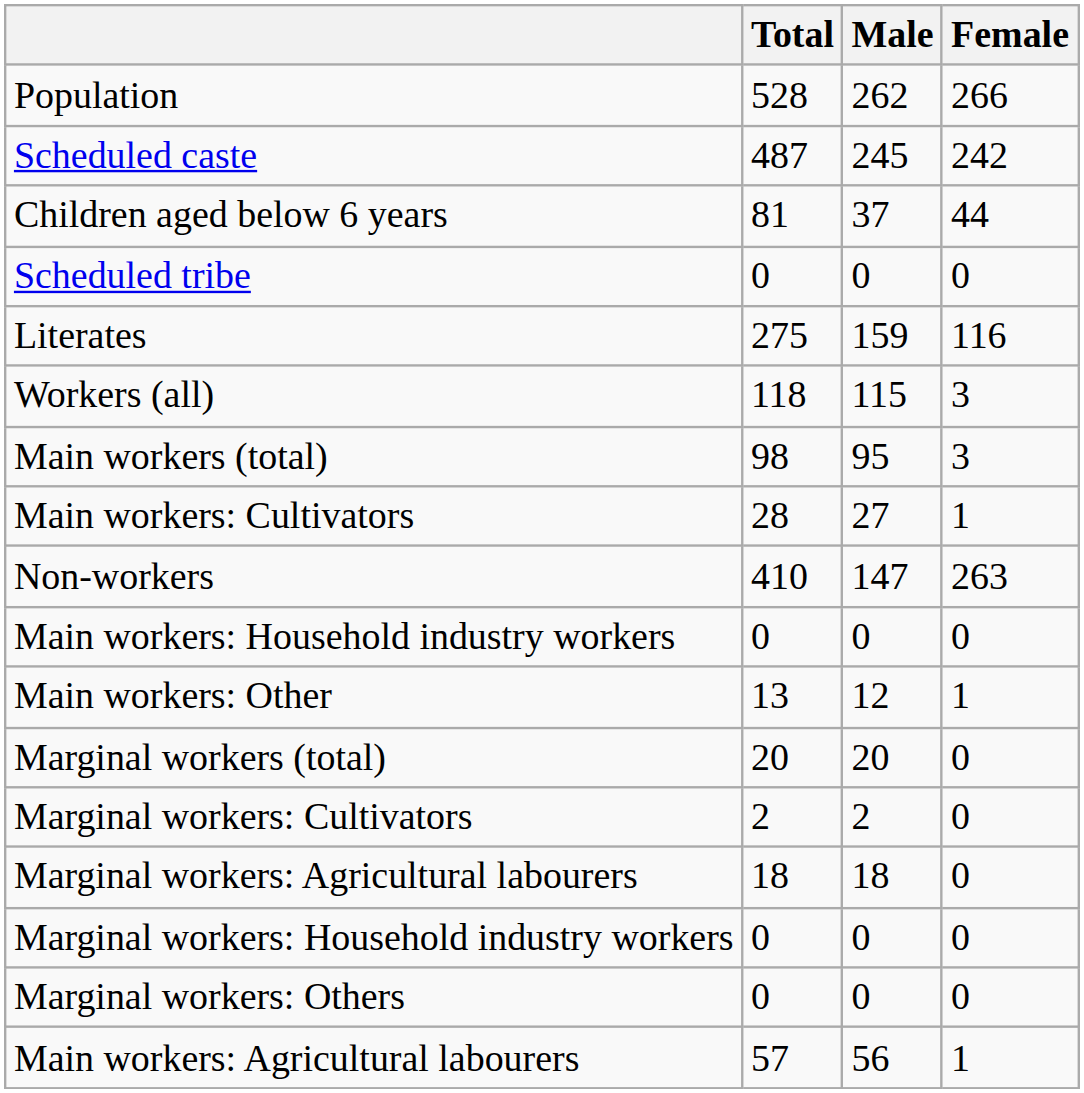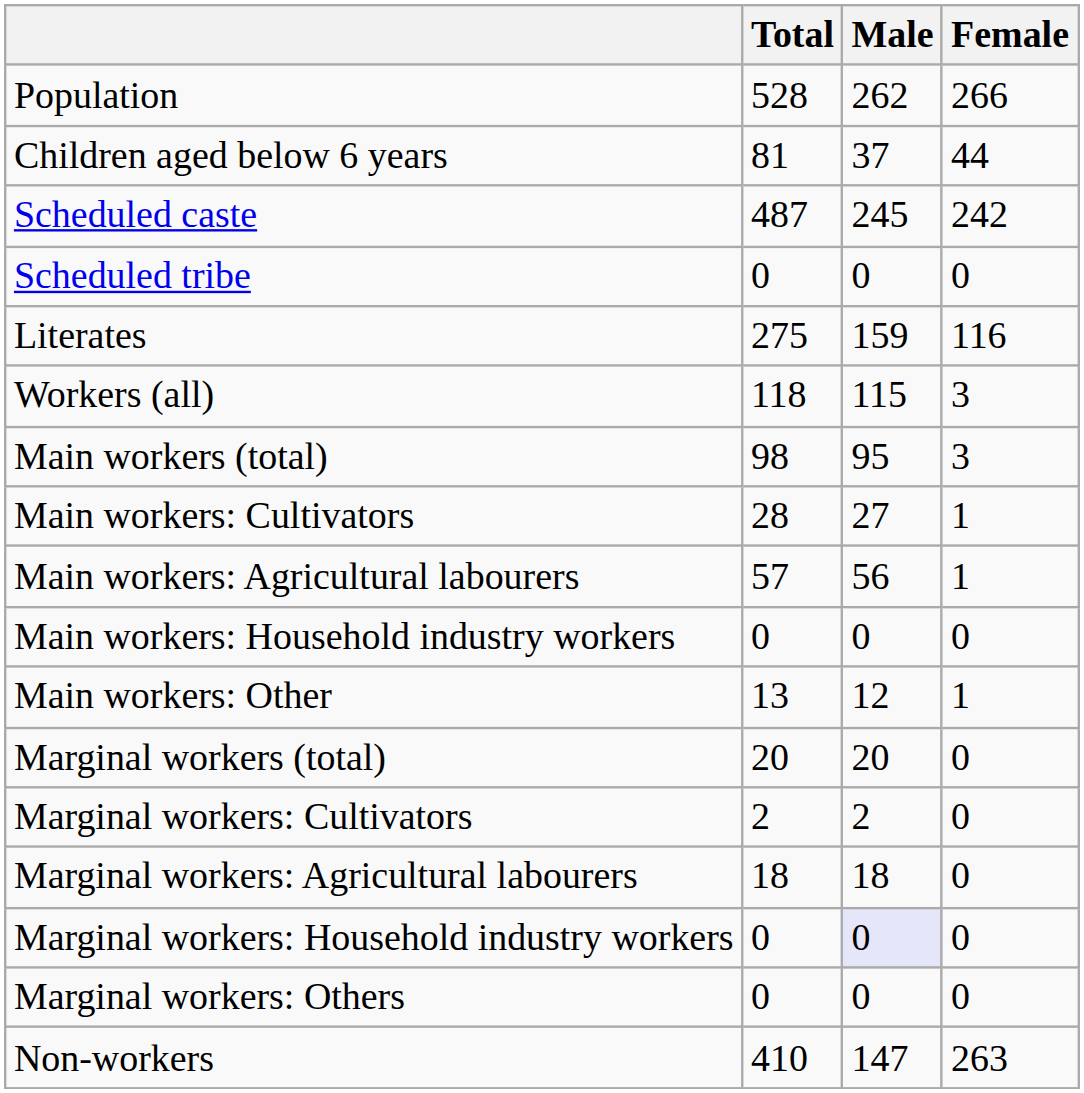 <table class="wikitable sortable">
 <tr>
 <th></th>
 <th>Total</th>
 <th>Male</th>
 <th>Female</th>
 </tr>
 <tr>
 <td>Population</td>
 <td>528</td>
 <td>262</td>
 <td>266</td>
 </tr>
 <tr>
+<td>Children aged below 6 years</td>
+<td>81</td>
+<td>37</td>
+<td>44</td>
+</tr>
+<tr>
 <td><a href='#'>Scheduled caste</a></td>
 <td>487</td>
 <td>245</td>
 <td>242</td>
-</tr>
-<tr>
-<td>Children aged below 6 years</td>
-<td>81</td>
-<td>37</td>
-<td>44</td>
 </tr>
 <tr>
 <td><a href='#'>Scheduled tribe</a></td>
 <td>0</td>
 <td>0</td>
 <td>0</td>
 </tr>
 <tr>
 <td>Literates</td>
 <td>275</td>
 <td>159</td>
 <td>116</td>
 </tr>
 <tr>
 <td>Workers (all)</td>
 <td>118</td>
 <td>115</td>
 <td>3</td>
 </tr>
 <tr>
 <td>Main workers (total)</td>
 <td>98</td>
 <td>95</td>
 <td>3</td>
 </tr>
 <tr>
 <td>Main workers: Cultivators</td>
 <td>28</td>
 <td>27</td>
 <td>1</td>
 </tr>
 <tr>
-<td>Non-workers</td>
-<td>410</td>
-<td>147</td>
-<td>263</td>
+<td>Main workers: Agricultural labourers</td>
+<td>57</td>
+<td>56</td>
+<td>1</td>
 </tr>
 <tr>
 <td>Main workers: Household industry workers</td>
 <td>0</td>
 <td>0</td>
 <td>0</td>
 </tr>
 <tr>
 <td>Main workers: Other</td>
 <td>13</td>
 <td>12</td>
 <td>1</td>
 </tr>
 <tr>
 <td>Marginal workers (total)</td>
 <td>20</td>
 <td>20</td>
 <td>0</td>
 </tr>
 <tr>
 <td>Marginal workers: Cultivators</td>
 <td>2</td>
 <td>2</td>
 <td>0</td>
 </tr>
 <tr>
 <td>Marginal workers: Agricultural labourers</td>
 <td>18</td>
 <td>18</td>
 <td>0</td>
 </tr>
 <tr>
 <td>Marginal workers: Household industry workers</td>
 <td>0</td>
-<td>0</td>
+<td style="background: lavender;">0</td>
 <td>0</td>
 </tr>
 <tr>
 <td>Marginal workers: Others</td>
 <td>0</td>
 <td>0</td>
 <td>0</td>
 </tr>
 <tr>
-<td>Main workers: Agricultural labourers</td>
-<td>57</td>
-<td>56</td>
-<td>1</td>
+<td>Non-workers</td>
+<td>410</td>
+<td>147</td>
+<td>263</td>
 </tr>
 </table>
